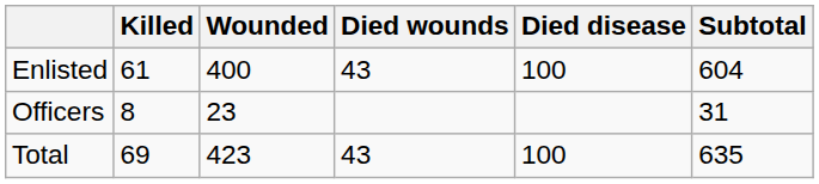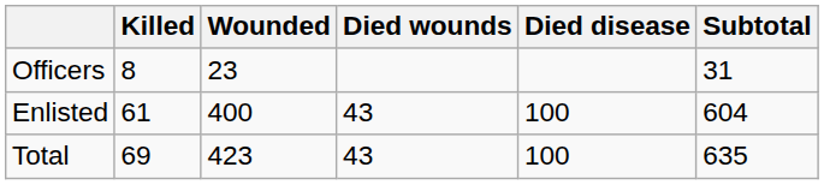 <table class="wikitable">
 <tr>
 <th></th>
 <th>Killed</th>
 <th>Wounded</th>
 <th>Died wounds</th>
 <th>Died disease</th>
 <th>Subtotal</th>
 </tr>
 <tr>
+<td>Officers</td>
+<td>8</td>
+<td>23</td>
+<td></td>
+<td></td>
+<td>31</td>
+</tr>
+<tr>
 <td>Enlisted</td>
 <td>61</td>
 <td>400</td>
 <td>43</td>
 <td>100</td>
 <td>604</td>
-</tr>
-<tr>
-<td>Officers</td>
-<td>8</td>
-<td>23</td>
-<td></td>
-<td></td>
-<td>31</td>
 </tr>
 <tr>
 <td>Total</td>
 <td>69</td>
 <td>423</td>
 <td>43</td>
 <td>100</td>
 <td>635</td>
 </tr>
 </table>
